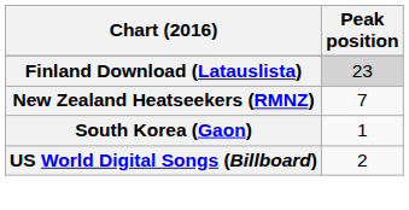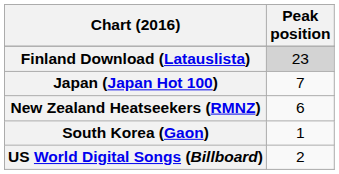 <table class="wikitable sortable plainrowheaders" style="text-align:center">
 <tr>
 <th scope="col">Chart (2016)</th>
 <th scope="col">Peak<br>position</th>
 </tr>
 <tr>
 </tr>
 <tr>
 <th scope="row">Finland Download (<a href='#'>Latauslista</a>)</th>
 <td style="background: lightgrey;">23</td>
 </tr>
 <tr>
+<th scope="row">Japan (<a href='#'>Japan Hot 100</a>)</th>
+<td>7</td>
+</tr>
+<tr>
 <th scope="row">New Zealand Heatseekers (<a href='#'>RMNZ</a>)</th>
-<td>7</td>
+<td>6</td>
 </tr>
 <tr>
 <th scope="row">South Korea (<a href='#'>Gaon</a>)</th>
 <td>1</td>
 </tr>
 <tr>
 <th scope="row">US <a href='#'>World Digital Songs</a> (<em>Billboard</em>)</th>
 <td>2</td>
 </tr>
 </table>
